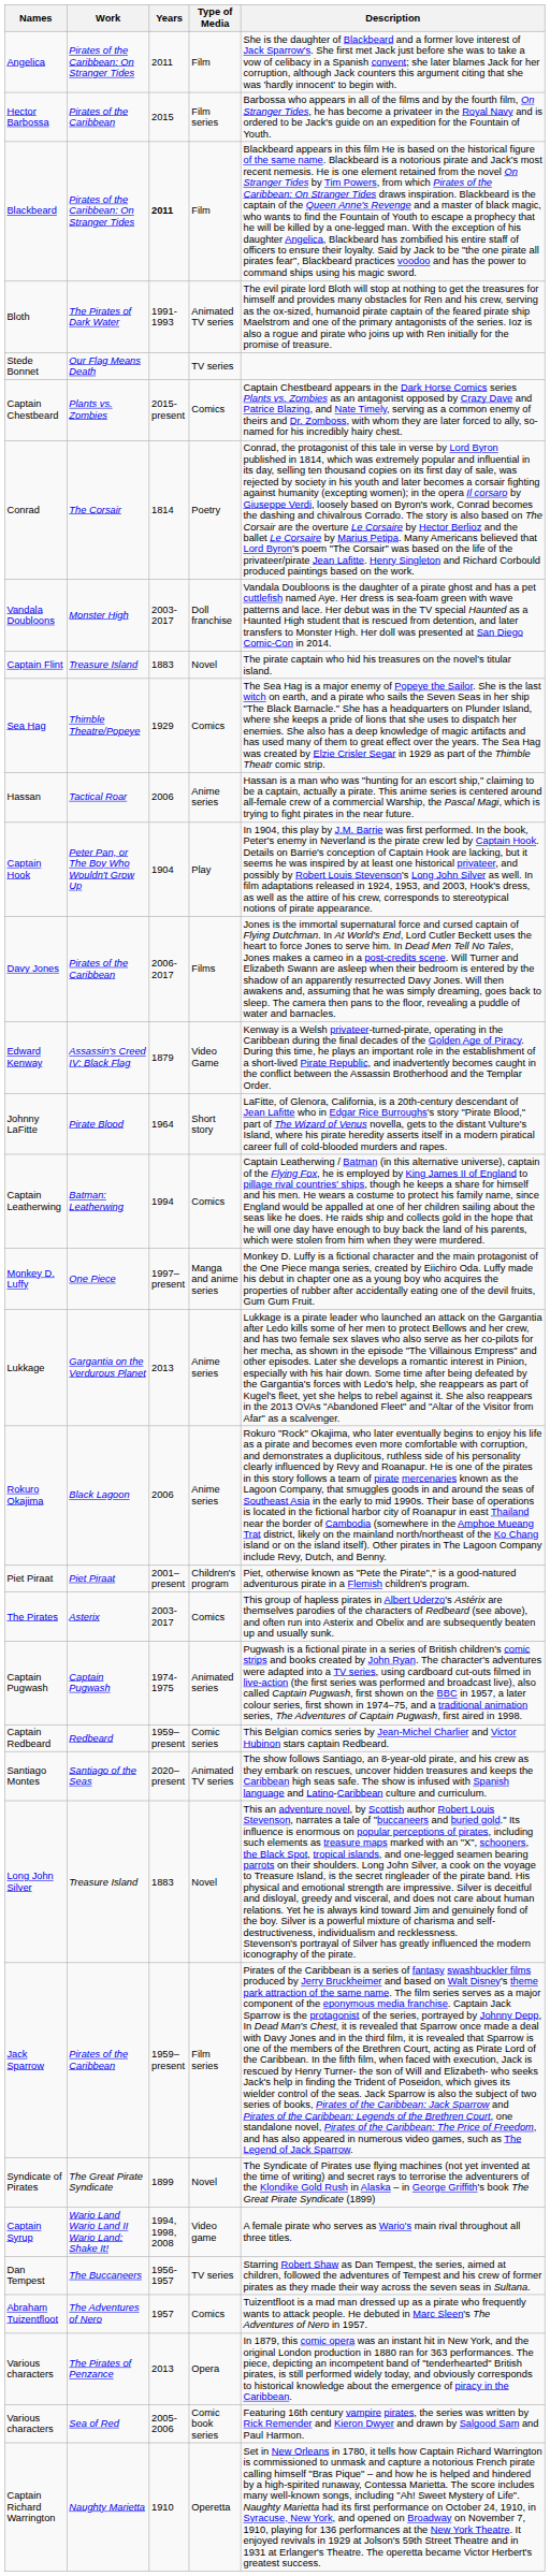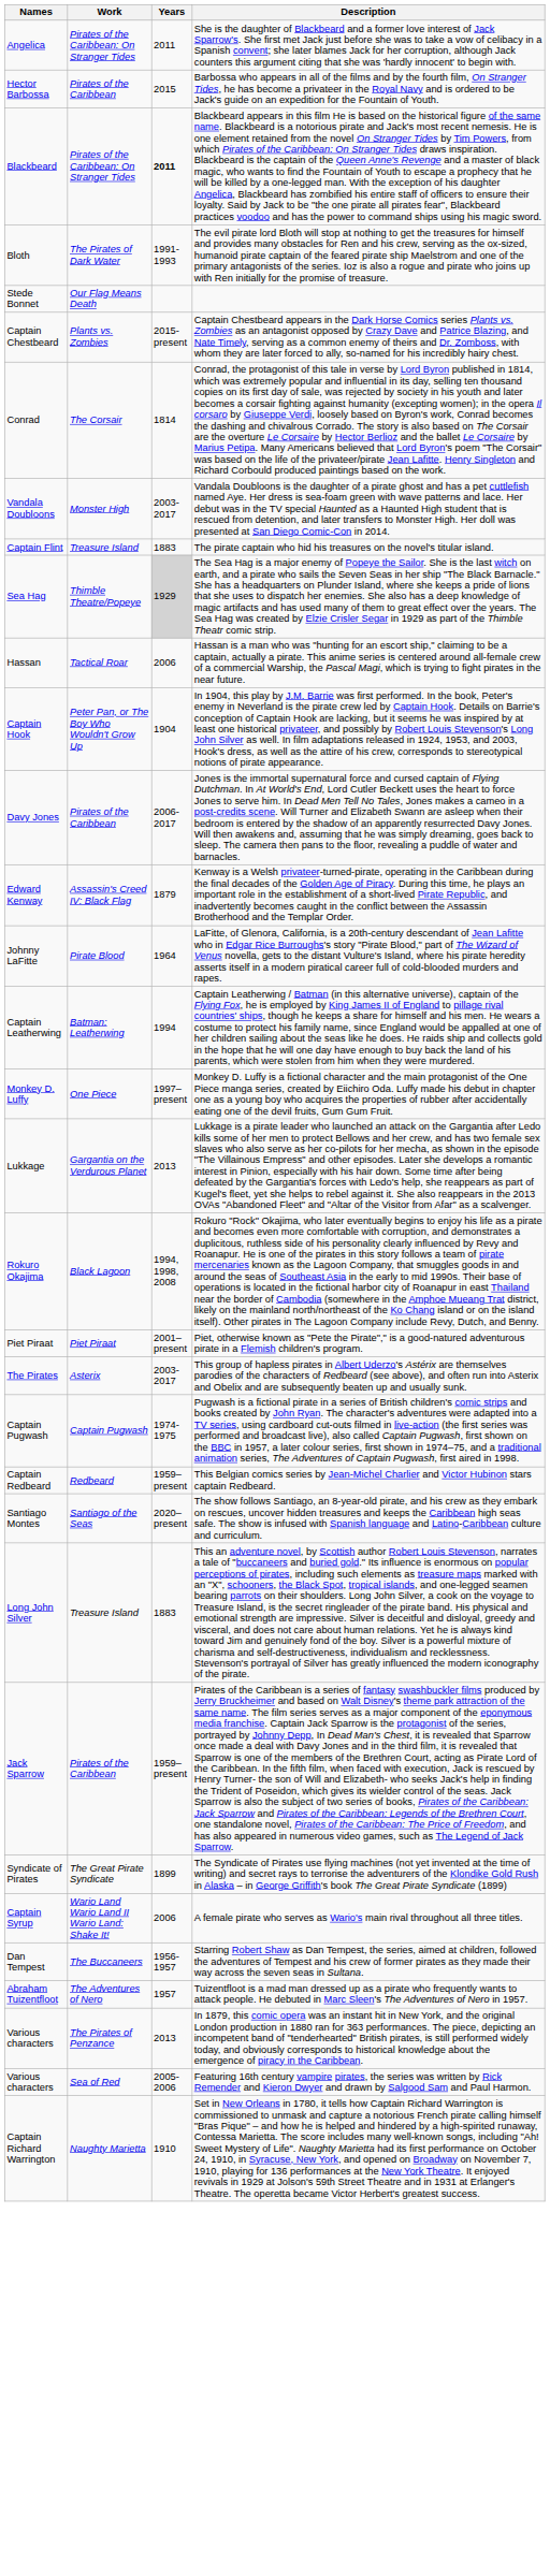 <table class="wikitable sortable">
 <tr>
 <th>Names</th>
 <th>Work</th>
 <th>Years</th>
-<th>Type of Media</th>
 <th>Description</th>
 </tr>
 <tr>
 <td><a href='#'>Angelica</a></td>
 <td><em><a href='#'>Pirates of the Caribbean: On Stranger Tides</a></em></td>
 <td>2011</td>
-<td>Film</td>
 <td>She is the daughter of <a href='#'>Blackbeard</a> and a former love interest of <a href='#'>Jack Sparrow's</a>. She first met Jack just before she was to take a vow of celibacy in a Spanish <a href='#'>convent</a>; she later blames Jack for her corruption, although Jack counters this argument citing that she was 'hardly innocent' to begin with.</td>
 </tr>
 <tr>
 <td><a href='#'>Hector Barbossa</a></td>
 <td><em><a href='#'>Pirates of the Caribbean</a></em></td>
 <td>2015</td>
-<td>Film series</td>
 <td>Barbossa who appears in all of the films and by the fourth film, <em><a href='#'>On Stranger Tides</a></em>, he has become a privateer in the <a href='#'>Royal Navy</a> and is ordered to be Jack's guide on an expedition for the Fountain of Youth.</td>
 </tr>
 <tr>
 <td><a href='#'>Blackbeard</a></td>
 <td><em><a href='#'>Pirates of the Caribbean: On Stranger Tides</a></em></td>
 <td><strong>2011</strong></td>
-<td>Film</td>
 <td>Blackbeard appears in this film He is based on the historical figure <a href='#'>of the same name</a>. Blackbeard is a notorious pirate and Jack's most recent nemesis. He is one element retained from the novel <em><a href='#'>On Stranger Tides</a></em> by <a href='#'>Tim Powers</a>, from which <em><a href='#'>Pirates of the Caribbean: On Stranger Tides</a></em> draws inspiration. Blackbeard is the captain of the <em><a href='#'>Queen Anne's Revenge</a></em> and a master of black magic, who wants to find the Fountain of Youth to escape a prophecy that he will be killed by a one-legged man. With the exception of his daughter <a href='#'>Angelica</a>, Blackbeard has zombified his entire staff of officers to ensure their loyalty. Said by Jack to be "the one pirate all pirates fear", Blackbeard practices <a href='#'>voodoo</a> and has the power to command ships using his magic sword.</td>
 </tr>
 <tr>
 <td>Bloth</td>
 <td><em><a href='#'>The Pirates of Dark Water</a></em></td>
 <td>1991-1993</td>
-<td>Animated TV series</td>
 <td>The evil pirate lord Bloth will stop at nothing to get the treasures for himself and provides many obstacles for Ren and his crew, serving as the ox-sized, humanoid pirate captain of the feared pirate ship Maelstrom and one of the primary antagonists of the series. Ioz is also a rogue and pirate who joins up with Ren initially for the promise of treasure.</td>
 </tr>
 <tr>
 <td>Stede Bonnet</td>
 <td><em><a href='#'>Our Flag Means Death</a></em></td>
 <td></td>
-<td>TV series</td>
 <td></td>
 </tr>
 <tr>
 <td>Captain Chestbeard</td>
 <td><em><a href='#'>Plants vs. Zombies</a></em></td>
 <td>2015-present</td>
-<td>Comics</td>
 <td>Captain Chestbeard appears in the <a href='#'>Dark Horse Comics</a> series <em><a href='#'>Plants vs. Zombies</a></em> as an antagonist opposed by <a href='#'>Crazy Dave</a> and <a href='#'>Patrice Blazing</a>, and <a href='#'>Nate Timely</a>, serving as a common enemy of theirs and <a href='#'>Dr. Zomboss</a>, with whom they are later forced to ally, so-named for his incredibly hairy chest.</td>
 </tr>
 <tr>
 <td>Conrad</td>
 <td><em><a href='#'>The Corsair</a></em></td>
 <td>1814</td>
-<td>Poetry</td>
 <td>Conrad, the protagonist of this tale in verse by <a href='#'>Lord Byron</a> published in 1814, which was extremely popular and influential in its day, selling ten thousand copies on its first day of sale, was rejected by society in his youth and later becomes a corsair fighting against humanity (excepting women); in the opera <em><a href='#'>Il corsaro</a></em> by <a href='#'>Giuseppe Verdi</a>, loosely based on Byron's work, Conrad becomes the dashing and chivalrous Corrado. The story is also based on <em>The Corsair</em> are the overture <em><a href='#'>Le Corsaire</a></em> by <a href='#'>Hector Berlioz</a> and the ballet <em><a href='#'>Le Corsaire</a></em> by <a href='#'>Marius Petipa</a>. Many Americans believed that <a href='#'>Lord Byron</a>'s poem "The Corsair" was based on the life of the privateer/pirate <a href='#'>Jean Lafitte</a>.  <a href='#'>Henry Singleton</a> and Richard Corbould produced paintings based on the work.</td>
 </tr>
 <tr>
 <td><a href='#'>Vandala Doubloons</a></td>
 <td><em><a href='#'>Monster High</a></em></td>
 <td>2003-2017</td>
-<td>Doll franchise</td>
 <td>Vandala Doubloons is the daughter of a pirate ghost and has a pet <a href='#'>cuttlefish</a> named Aye. Her dress is sea-foam green with wave patterns and lace. Her debut was in the TV special <em>Haunted</em> as a Haunted High student that is rescued from detention, and later transfers to Monster High. Her doll was presented at <a href='#'>San Diego Comic-Con</a> in 2014.</td>
 </tr>
 <tr>
 <td><a href='#'>Captain Flint</a></td>
 <td><em><a href='#'>Treasure Island</a></em></td>
 <td>1883</td>
-<td>Novel</td>
 <td>The pirate captain who hid his treasures on the novel's titular island.</td>
 </tr>
 <tr>
 <td><a href='#'>Sea Hag</a></td>
 <td><em><a href='#'>Thimble Theatre/Popeye</a></em></td>
-<td>1929</td>
-<td>Comics</td>
+<td style="background: lightgrey;">1929</td>
 <td>The Sea Hag is a major enemy of <a href='#'>Popeye the Sailor</a>. She is the last <a href='#'>witch</a> on earth, and a pirate who sails the Seven Seas in her ship "The Black Barnacle." She has a headquarters on Plunder Island, where she keeps a pride of lions that she uses to dispatch her enemies. She also has a deep knowledge of magic artifacts and has used many of them to great effect over the years. The Sea Hag was created by <a href='#'>Elzie Crisler Segar</a> in 1929 as part of the <em>Thimble Theatr</em> comic strip.</td>
 </tr>
 <tr>
 <td>Hassan</td>
 <td><em><a href='#'>Tactical Roar</a></em></td>
 <td>2006</td>
-<td>Anime series</td>
 <td>Hassan is a man who was "hunting for an escort ship," claiming to be a captain, actually a pirate. This anime series is centered around all-female crew of a commercial Warship, the <em>Pascal Magi</em>, which is trying to fight pirates in the near future.</td>
 </tr>
 <tr>
 <td><a href='#'>Captain Hook</a></td>
 <td><em><a href='#'>Peter Pan, or The Boy Who Wouldn't Grow Up</a></em></td>
 <td>1904</td>
-<td>Play</td>
 <td>In 1904, this play by <a href='#'>J.M. Barrie</a> was first performed. In the book, Peter's enemy in Neverland is the pirate crew led by <a href='#'>Captain Hook</a>. Details on Barrie's conception of Captain Hook are lacking, but it seems he was inspired by at least one historical <a href='#'>privateer</a>, and possibly by <a href='#'>Robert Louis Stevenson</a>'s <a href='#'>Long John Silver</a> as well. In film adaptations released in 1924, 1953, and 2003, Hook's dress, as well as the attire of his crew, corresponds to stereotypical notions of pirate appearance.</td>
 </tr>
 <tr>
 <td><a href='#'>Davy Jones</a></td>
 <td><em><a href='#'>Pirates of the Caribbean</a></em></td>
 <td>2006-2017</td>
-<td>Films</td>
 <td>Jones is the immortal supernatural force and cursed captain of <em>Flying Dutchman</em>. In <em>At World's End</em>, Lord Cutler Beckett uses the heart to force Jones to serve him. In <em>Dead Men Tell No Tales</em>, Jones makes a cameo in a <a href='#'>post-credits scene</a>. Will Turner and Elizabeth Swann are asleep when their bedroom is entered by the shadow of an apparently resurrected Davy Jones. Will then awakens and, assuming that he was simply dreaming, goes back to sleep. The camera then pans to the floor, revealing a puddle of water and barnacles.</td>
 </tr>
 <tr>
 <td><a href='#'>Edward Kenway</a></td>
 <td><em><a href='#'>Assassin's Creed IV: Black Flag</a></em></td>
 <td>1879</td>
-<td>Video Game</td>
 <td>Kenway is a Welsh <a href='#'>privateer</a>-turned-pirate, operating in the Caribbean during the final decades of the <a href='#'>Golden Age of Piracy</a>. During this time, he plays an important role in the establishment of a short-lived <a href='#'>Pirate Republic</a>, and inadvertently becomes caught in the conflict between the Assassin Brotherhood and the Templar Order.</td>
 </tr>
 <tr>
 <td>Johnny LaFitte</td>
 <td><em><a href='#'>Pirate Blood</a></em></td>
 <td>1964</td>
-<td>Short story</td>
 <td>LaFitte, of Glenora, California, is a 20th-century descendant of <a href='#'>Jean Lafitte</a> who in <a href='#'>Edgar Rice Burroughs</a>'s story "Pirate Blood," part of <em><a href='#'>The Wizard of Venus</a></em> novella, gets to the distant Vulture's Island, where his pirate heredity asserts itself in a modern piratical career full of cold-blooded murders and rapes.</td>
 </tr>
 <tr>
 <td>Captain Leatherwing</td>
 <td><em><a href='#'>Batman: Leatherwing</a></em></td>
 <td>1994</td>
-<td>Comics</td>
 <td>Captain Leatherwing  / <a href='#'>Batman</a> (in this alternative universe), captain of the <em><a href='#'>Flying Fox</a></em>, he is employed by <a href='#'>King James II of England</a> to <a href='#'>pillage rival countries' ships</a>, though he keeps a share for himself and his men. He wears a costume to protect his family name, since England would be appalled at one of her children sailing about the seas like he does. He raids ship and collects gold in the hope that he will one day have enough to buy back the land of his parents, which were stolen from him when they were murdered.</td>
 </tr>
 <tr>
 <td><a href='#'>Monkey D. Luffy</a></td>
 <td><em><a href='#'>One Piece</a></em></td>
 <td>1997–present</td>
-<td>Manga and anime series</td>
 <td>Monkey D. Luffy is a fictional character and the main protagonist of the One Piece manga series, created by Eiichiro Oda. Luffy made his debut in chapter one as a young boy who acquires the properties of rubber after accidentally eating one of the devil fruits, Gum Gum Fruit.</td>
 </tr>
 <tr>
 <td>Lukkage</td>
 <td><em><a href='#'>Gargantia on the Verdurous Planet</a></em></td>
 <td>2013</td>
-<td>Anime series</td>
 <td>Lukkage is a pirate leader who launched an attack on the Gargantia after Ledo kills some of her men to protect Bellows and her crew, and has two female sex slaves who also serve as her co-pilots for her mecha, as shown in the episode "The Villainous Empress" and other episodes. Later she develops a romantic interest in Pinion, especially with his hair down. Some time after being defeated by the Gargantia's forces with Ledo's help, she reappears as part of Kugel's fleet, yet she helps to rebel against it. She also reappears in the 2013 OVAs "Abandoned Fleet" and "Altar of the Visitor from Afar" as a scalvenger.</td>
 </tr>
 <tr>
 <td><a href='#'>Rokuro Okajima</a></td>
 <td><em><a href='#'>Black Lagoon</a></em></td>
-<td>2006</td>
-<td>Anime series</td>
+<td>1994, 1998, 2008</td>
 <td>Rokuro "Rock" Okajima, who later eventually begins to enjoy his life as a pirate and becomes even more comfortable with corruption, and demonstrates a duplicitous, ruthless side of his personality clearly influenced by Revy and Roanapur. He is one of the pirates in this story follows a team of <a href='#'>pirate</a> <a href='#'>mercenaries</a> known as the Lagoon Company, that smuggles goods in and around the seas of <a href='#'>Southeast Asia</a> in the early to mid 1990s. Their base of operations is located in the fictional harbor city of Roanapur in east <a href='#'>Thailand</a> near the border of <a href='#'>Cambodia</a> (somewhere in the <a href='#'>Amphoe Mueang Trat</a> district, likely on the mainland north/northeast of the <a href='#'>Ko Chang</a> island or on the island itself). Other pirates in The Lagoon Company include Revy, Dutch, and Benny.</td>
 </tr>
 <tr>
 <td>Piet Piraat</td>
 <td><em><a href='#'>Piet Piraat</a></em></td>
 <td>2001–present</td>
-<td>Children's program</td>
 <td>Piet, otherwise known as "Pete the Pirate"," is a good-natured adventurous pirate in a <a href='#'>Flemish</a> children's program.</td>
 </tr>
 <tr>
 <td><a href='#'>The Pirates</a></td>
 <td><em><a href='#'>Asterix</a></em></td>
 <td>2003-2017</td>
-<td>Comics</td>
 <td>This group of hapless pirates in <a href='#'>Albert Uderzo</a>'s <em>Astérix</em> are themselves parodies of the characters of <em>Redbeard</em> (see above), and often run into Asterix and Obelix and are subsequently beaten up and usually sunk.</td>
 </tr>
 <tr>
 <td>Captain Pugwash</td>
 <td><em><a href='#'>Captain Pugwash</a></em></td>
 <td>1974-1975</td>
-<td>Animated series</td>
 <td>Pugwash is a fictional pirate in a series of British children's <a href='#'>comic strips</a> and books created by <a href='#'>John Ryan</a>. The character's adventures were adapted into a <a href='#'>TV series</a>, using cardboard cut-outs filmed in <a href='#'>live-action</a> (the first series was performed and broadcast live), also called <em>Captain Pugwash</em>, first shown on the <a href='#'>BBC</a> in 1957, a later colour series, first shown in 1974–75, and a <a href='#'>traditional animation</a> series, <em>The Adventures of Captain Pugwash</em>, first aired in 1998.</td>
 </tr>
 <tr>
 <td>Captain Redbeard</td>
 <td><em><a href='#'>Redbeard</a></em></td>
 <td>1959–present</td>
-<td>Comic series</td>
 <td>This Belgian comics series by <a href='#'>Jean-Michel Charlier</a> and <a href='#'>Victor Hubinon</a> stars captain Redbeard.</td>
 </tr>
 <tr>
 <td>Santiago Montes</td>
 <td><em><a href='#'>Santiago of the Seas</a></em></td>
 <td>2020–present</td>
-<td>Animated TV series</td>
 <td>The show follows Santiago, an 8-year-old pirate, and his crew as they embark on rescues, uncover hidden treasures and keeps the <a href='#'>Caribbean</a> high seas safe. The show is infused with <a href='#'>Spanish language</a> and <a href='#'>Latino</a>-<a href='#'>Caribbean</a> culture and curriculum.</td>
 </tr>
 <tr>
 <td><a href='#'>Long John Silver</a></td>
 <td><em>Treasure Island</em></td>
 <td>1883</td>
-<td>Novel</td>
 <td>This an <a href='#'>adventure novel</a>, by <a href='#'>Scottish</a> author <a href='#'>Robert Louis Stevenson</a>, narrates a tale of "<a href='#'>buccaneers</a> and <a href='#'>buried gold</a>." Its influence is enormous on <a href='#'>popular perceptions of pirates</a>, including such elements as <a href='#'>treasure maps</a> marked with an "X", <a href='#'>schooners</a>, <a href='#'>the Black Spot</a>, <a href='#'>tropical islands</a>, and one-legged seamen bearing <a href='#'>parrots</a> on their shoulders. Long John Silver, a cook on the voyage to Treasure Island, is the secret ringleader of the pirate band. His physical and emotional strength are impressive. Silver is deceitful and disloyal, greedy and visceral, and does not care about human relations. Yet he is always kind toward Jim and genuinely fond of the boy. Silver is a powerful mixture of charisma and self-destructiveness, individualism and recklessness.<br>Stevenson's portrayal of Silver has greatly influenced the modern iconography of the pirate.</td>
 </tr>
 <tr>
 <td><a href='#'>Jack Sparrow</a></td>
 <td><em><a href='#'>Pirates of the Caribbean</a></em></td>
 <td>1959–present</td>
-<td>Film series</td>
 <td>Pirates of the Caribbean is a series of <a href='#'>fantasy</a> <a href='#'>swashbuckler films</a> produced by <a href='#'>Jerry Bruckheimer</a> and based on <a href='#'>Walt Disney</a>'s <a href='#'>theme park attraction of the same name</a>. The film series serves as a major component of the <a href='#'>eponymous media franchise</a>. Captain Jack Sparrow is the <a href='#'>protagonist</a> of the series, portrayed by <a href='#'>Johnny Depp</a>, In <em>Dead Man's Chest</em>, it is revealed that Sparrow once made a deal with Davy Jones  and in the third film, it is revealed that Sparrow is one of the members of the Brethren Court, acting as Pirate Lord of the Caribbean. In the fifth film, when faced with execution, Jack is rescued by Henry Turner- the son of Will and Elizabeth- who seeks Jack's help in finding the Trident of Poseidon, which gives its wielder control of the seas. Jack Sparrow is also the subject of two series of books, <em><a href='#'>Pirates of the Caribbean: Jack Sparrow</a></em> and <em><a href='#'>Pirates of the Caribbean: Legends of the Brethren Court</a></em>, one standalone novel, <em><a href='#'>Pirates of the Caribbean: The Price of Freedom</a></em>, and has also appeared in numerous video games, such as <a href='#'>The Legend of Jack Sparrow</a>.</td>
 </tr>
 <tr>
 <td>Syndicate of Pirates</td>
 <td><em>The Great Pirate Syndicate</em></td>
 <td>1899</td>
-<td>Novel</td>
 <td>The Syndicate of Pirates use flying machines (not yet invented at the time of writing) and secret rays to terrorise the adventurers of the <a href='#'>Klondike Gold Rush</a> in <a href='#'>Alaska</a> – in <a href='#'>George Griffith</a>'s book <em>The Great Pirate Syndicate</em> (1899)</td>
 </tr>
 <tr>
 <td><a href='#'>Captain Syrup</a></td>
 <td><em><a href='#'>Wario Land</a></em> <em><a href='#'>Wario Land II</a></em> <em><a href='#'>Wario Land: Shake It!</a></em></td>
-<td>1994, 1998, 2008</td>
-<td>Video game</td>
+<td>2006</td>
 <td>A female pirate who serves as <a href='#'>Wario's</a> main rival throughout all three titles.</td>
 </tr>
 <tr>
 <td>Dan Tempest</td>
 <td><em><a href='#'>The Buccaneers</a></em></td>
 <td>1956-1957</td>
-<td>TV series</td>
 <td>Starring <a href='#'>Robert Shaw</a> as Dan Tempest, the series, aimed at children, followed the adventures of Tempest and his crew of former pirates as they made their way across the seven seas in <em>Sultana</em>.</td>
 </tr>
 <tr>
 <td><a href='#'>Abraham Tuizentfloot</a></td>
 <td><em><a href='#'>The Adventures of Nero</a></em></td>
 <td>1957</td>
-<td>Comics</td>
 <td>Tuizentfloot is a mad man dressed up as a pirate who frequently wants to attack people. He debuted in <a href='#'>Marc Sleen</a>'s <em>The Adventures of Nero</em> in 1957.</td>
 </tr>
 <tr>
 <td>Various characters</td>
 <td><em><a href='#'>The Pirates of Penzance</a></em></td>
 <td>2013</td>
-<td>Opera</td>
 <td>In 1879, this <a href='#'>comic opera</a> was an instant hit in New York, and the original London production in 1880 ran for 363 performances.  The piece, depicting an incompetent band of "tenderhearted" British pirates, is still performed widely today, and obviously corresponds to historical knowledge about the emergence of <a href='#'>piracy in the Caribbean</a>.</td>
 </tr>
 <tr>
 <td>Various characters</td>
 <td><em><a href='#'>Sea of Red</a></em></td>
 <td>2005-2006</td>
-<td>Comic book series</td>
 <td>Featuring 16th century <a href='#'>vampire</a> <a href='#'>pirates</a>, the series was written by <a href='#'>Rick Remender</a> and <a href='#'>Kieron Dwyer</a> and drawn by <a href='#'>Salgood Sam</a> and Paul Harmon.</td>
 </tr>
 <tr>
 <td>Captain Richard Warrington</td>
 <td><em><a href='#'>Naughty Marietta</a></em></td>
 <td>1910</td>
-<td>Operetta</td>
 <td>Set in <a href='#'>New Orleans</a> in 1780, it tells how Captain Richard Warrington is commissioned to unmask and capture a notorious French pirate calling himself "Bras Pique" – and how he is helped and hindered by a high-spirited runaway, Contessa Marietta.  The score includes many well-known songs, including "Ah! Sweet Mystery of Life". <em>Naughty Marietta</em> had its first performance on October 24, 1910, in <a href='#'>Syracuse, New York</a>, and opened on <a href='#'>Broadway</a> on November 7, 1910, playing for 136 performances at the <a href='#'>New York Theatre</a>.  It enjoyed revivals in 1929 at Jolson's 59th Street Theatre and in 1931 at Erlanger's Theatre.  The operetta became Victor Herbert's greatest success.</td>
 </tr>
 </table>
